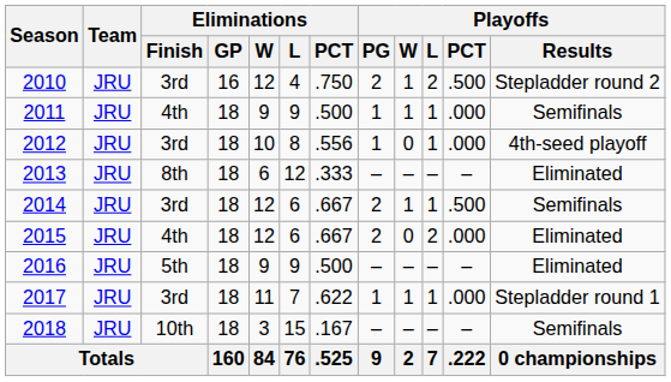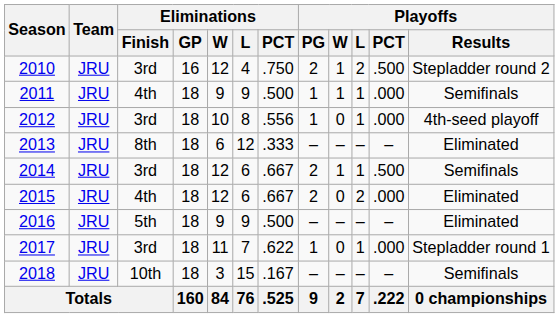 <table class=wikitable style="text-align:center">
 <tr>
 <th rowspan=2>Season</th>
 <th rowspan=2>Team</th>
 <th colspan="5">Eliminations</th>
 <th colspan="5">Playoffs</th>
 </tr>
 <tr>
 <th>Finish</th>
 <th>GP</th>
 <th>W</th>
 <th>L</th>
 <th>PCT</th>
 <th>PG</th>
 <th>W</th>
 <th>L</th>
 <th>PCT</th>
 <th>Results</th>
 </tr>
 <tr>
 <td><a href='#'>2010</a></td>
 <td><a href='#'>JRU</a></td>
 <td>3rd</td>
 <td>16</td>
 <td>12</td>
 <td>4</td>
 <td>.750</td>
 <td>2</td>
 <td>1</td>
 <td>2</td>
 <td>.500</td>
 <td>Stepladder round 2</td>
 </tr>
 <tr>
 <td><a href='#'>2011</a></td>
 <td><a href='#'>JRU</a></td>
 <td>4th</td>
 <td>18</td>
 <td>9</td>
 <td>9</td>
 <td>.500</td>
 <td>1</td>
 <td>1</td>
 <td>1</td>
 <td>.000</td>
 <td>Semifinals</td>
 </tr>
 <tr>
 <td><a href='#'>2012</a></td>
 <td><a href='#'>JRU</a></td>
 <td>3rd</td>
 <td>18</td>
 <td>10</td>
 <td>8</td>
 <td>.556</td>
 <td>1</td>
 <td>0</td>
 <td>1</td>
 <td>.000</td>
 <td>4th-seed playoff</td>
 </tr>
 <tr>
 <td><a href='#'>2013</a></td>
 <td><a href='#'>JRU</a></td>
 <td>8th</td>
 <td>18</td>
 <td>6</td>
 <td>12</td>
 <td>.333</td>
 <td>–</td>
 <td>–</td>
 <td>–</td>
 <td>–</td>
 <td>Eliminated</td>
 </tr>
 <tr>
 <td><a href='#'>2014</a></td>
 <td><a href='#'>JRU</a></td>
 <td>3rd</td>
 <td>18</td>
 <td>12</td>
 <td>6</td>
 <td>.667</td>
 <td>2</td>
 <td>1</td>
 <td>1</td>
 <td>.500</td>
 <td>Semifinals</td>
 </tr>
 <tr>
 <td><a href='#'>2015</a></td>
 <td><a href='#'>JRU</a></td>
 <td>4th</td>
 <td>18</td>
 <td>12</td>
 <td>6</td>
 <td>.667</td>
 <td>2</td>
 <td>0</td>
 <td>2</td>
 <td>.000</td>
 <td>Eliminated</td>
 </tr>
 <tr>
 <td><a href='#'>2016</a></td>
 <td><a href='#'>JRU</a></td>
 <td>5th</td>
 <td>18</td>
 <td>9</td>
 <td>9</td>
 <td>.500</td>
 <td>–</td>
 <td>–</td>
 <td>–</td>
 <td>–</td>
 <td>Eliminated</td>
 </tr>
 <tr>
 <td><a href='#'>2017</a></td>
 <td><a href='#'>JRU</a></td>
 <td>3rd</td>
 <td>18</td>
 <td>11</td>
 <td>7</td>
 <td>.622</td>
 <td>1</td>
-<td>1</td>
+<td>0</td>
 <td>1</td>
 <td>.000</td>
 <td>Stepladder round 1</td>
 </tr>
 <tr>
 <td><a href='#'>2018</a></td>
 <td><a href='#'>JRU</a></td>
 <td>10th</td>
 <td>18</td>
 <td>3</td>
 <td>15</td>
 <td>.167</td>
 <td>–</td>
 <td>–</td>
 <td>–</td>
 <td>–</td>
 <td>Semifinals</td>
 </tr>
 <tr>
 <th colspan="3">Totals</th>
 <th>160</th>
 <th>84</th>
 <th>76</th>
 <th>.525</th>
 <th>9</th>
 <th>2</th>
 <th>7</th>
 <th>.222</th>
 <th>0 championships</th>
 </tr>
 </table>
